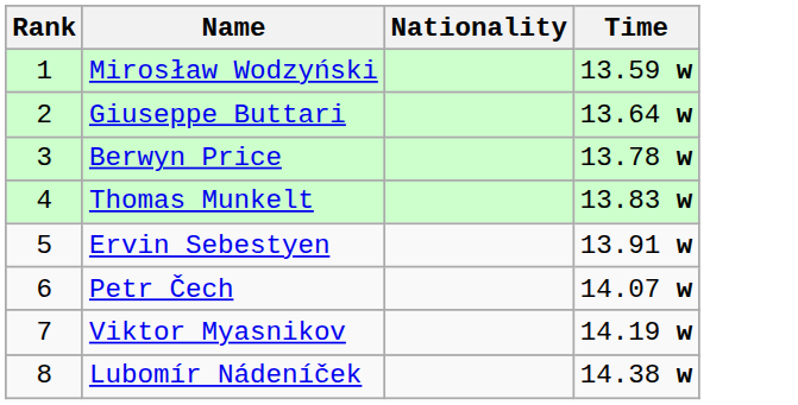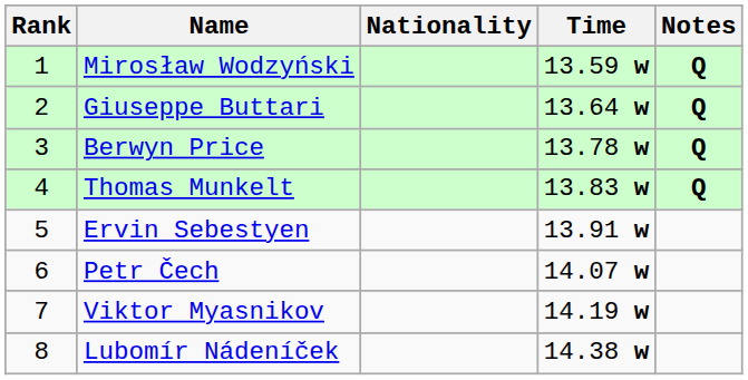 <table class="wikitable sortable" style="text-align:center">
 <tr>
 <th>Rank</th>
 <th>Name</th>
 <th>Nationality</th>
 <th>Time</th>
+<th>Notes</th>
 </tr>
 <tr bgcolor=ccffcc>
 <td>1</td>
 <td align=left><a href='#'>Mirosław Wodzyński</a></td>
 <td align=left></td>
 <td>13.59 <strong>w</strong></td>
+<td><strong>Q</strong></td>
 </tr>
 <tr bgcolor=ccffcc>
 <td>2</td>
 <td align=left><a href='#'>Giuseppe Buttari</a></td>
 <td align=left></td>
 <td>13.64 <strong>w</strong></td>
+<td><strong>Q</strong></td>
 </tr>
 <tr bgcolor=ccffcc>
 <td>3</td>
 <td align=left><a href='#'>Berwyn Price</a></td>
 <td align=left></td>
 <td>13.78 <strong>w</strong></td>
+<td><strong>Q</strong></td>
 </tr>
 <tr bgcolor=ccffcc>
 <td>4</td>
 <td align=left><a href='#'>Thomas Munkelt</a></td>
 <td align=left></td>
 <td>13.83 <strong>w</strong></td>
+<td><strong>Q</strong></td>
 </tr>
 <tr>
 <td>5</td>
 <td align=left><a href='#'>Ervin Sebestyen</a></td>
 <td align=left></td>
 <td>13.91 <strong>w</strong></td>
+<td></td>
 </tr>
 <tr>
 <td>6</td>
 <td align=left><a href='#'>Petr Čech</a></td>
 <td align=left></td>
 <td>14.07 <strong>w</strong></td>
+<td></td>
 </tr>
 <tr>
 <td>7</td>
 <td align=left><a href='#'>Viktor Myasnikov</a></td>
 <td align=left></td>
 <td>14.19 <strong>w</strong></td>
+<td></td>
 </tr>
 <tr>
 <td>8</td>
 <td align=left><a href='#'>Lubomír Nádeníček</a></td>
 <td align=left></td>
 <td>14.38 <strong>w</strong></td>
+<td></td>
 </tr>
 </table>
